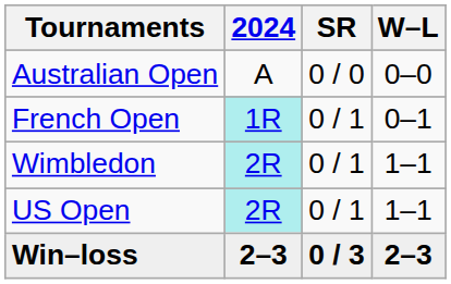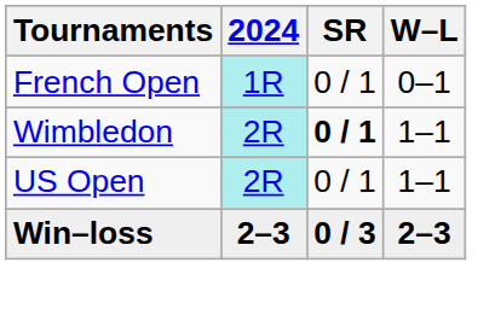 <table class=wikitable style=text-align:center>
 <tr>
 <th>Tournaments</th>
 <th><a href='#'>2024</a></th>
 <th>SR</th>
 <th>W–L</th>
-</tr>
-<tr>
-<td align=left><a href='#'>Australian Open</a></td>
-<td>A</td>
-<td>0 / 0</td>
-<td>0–0</td>
 </tr>
 <tr>
 <td align=left><a href='#'>French Open</a></td>
 <td bgcolor=afeeee><a href='#'>1R</a></td>
 <td>0 / 1</td>
 <td>0–1</td>
 </tr>
 <tr>
 <td align=left><a href='#'>Wimbledon</a></td>
 <td bgcolor=afeeee><a href='#'>2R</a></td>
-<td>0 / 1</td>
+<td><strong>0 / 1</strong></td>
 <td>1–1</td>
 </tr>
 <tr>
 <td align=left><a href='#'>US Open</a></td>
 <td bgcolor=afeeee><a href='#'>2R</a></td>
 <td>0 / 1</td>
 <td>1–1</td>
 </tr>
 <tr style=background:#efefef;font-weight:bold>
 <td style=text-align:left>Win–loss</td>
 <td>2–3</td>
 <td>0 / 3</td>
 <td>2–3</td>
 </tr>
 </table>
